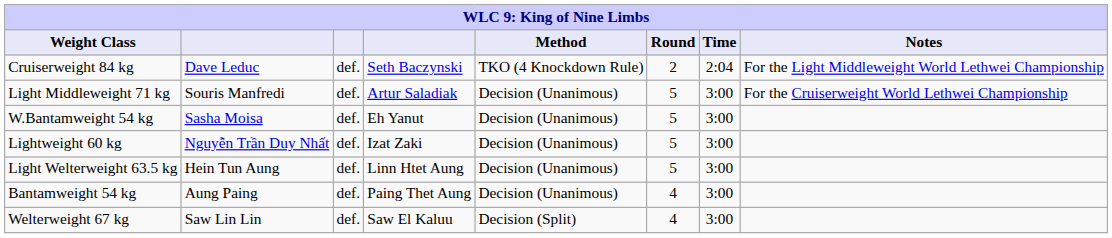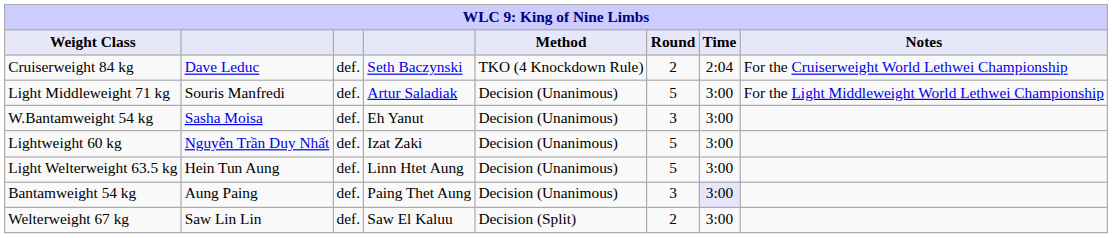 <table class="wikitable" style="font-size: 80%;">
 <tr>
 <th colspan="8" style="background-color: #ccf; color: #000080; text-align: center;"><strong>WLC 9: King of Nine Limbs</strong></th>
 </tr>
 <tr>
 <th colspan="1" style="background-color: #E6E8FA; color: #000000; text-align: center;">Weight Class</th>
 <th colspan="1" style="background-color: #E6E8FA; color: #000000; text-align: center;"></th>
 <th colspan="1" style="background-color: #E6E8FA; color: #000000; text-align: center;"></th>
 <th colspan="1" style="background-color: #E6E8FA; color: #000000; text-align: center;"></th>
 <th colspan="1" style="background-color: #E6E8FA; color: #000000; text-align: center;">Method</th>
 <th colspan="1" style="background-color: #E6E8FA; color: #000000; text-align: center;">Round</th>
 <th colspan="1" style="background-color: #E6E8FA; color: #000000; text-align: center;">Time</th>
 <th colspan="1" style="background-color: #E6E8FA; color: #000000; text-align: center;">Notes</th>
 </tr>
 <tr>
 <td>Cruiserweight 84 kg</td>
 <td> <a href='#'>Dave Leduc</a></td>
 <td align=center>def.</td>
 <td> <a href='#'>Seth Baczynski</a></td>
 <td>TKO (4 Knockdown Rule)</td>
 <td align=center>2</td>
 <td align=center>2:04</td>
-<td>For the <a href='#'>Light Middleweight World Lethwei Championship</a></td>
+<td>For the <a href='#'>Cruiserweight World Lethwei Championship</a></td>
 </tr>
 <tr>
 <td>Light Middleweight 71 kg</td>
 <td> Souris Manfredi</td>
 <td align=center>def.</td>
 <td> <a href='#'>Artur Saladiak</a></td>
 <td>Decision (Unanimous)</td>
 <td align=center>5</td>
 <td align=center>3:00</td>
-<td>For the <a href='#'>Cruiserweight World Lethwei Championship</a></td>
+<td>For the <a href='#'>Light Middleweight World Lethwei Championship</a></td>
 </tr>
 <tr>
 <td>W.Bantamweight 54 kg</td>
 <td> <a href='#'>Sasha Moisa</a></td>
 <td align=center>def.</td>
 <td> Eh Yanut</td>
 <td>Decision (Unanimous)</td>
-<td align=center>5</td>
+<td align=center>3</td>
 <td align=center>3:00</td>
 <td></td>
 </tr>
 <tr>
 <td>Lightweight 60 kg</td>
 <td> <a href='#'>Nguyễn Trần Duy Nhất</a></td>
 <td align=center>def.</td>
 <td> Izat Zaki</td>
 <td>Decision (Unanimous)</td>
 <td align=center>5</td>
 <td align=center>3:00</td>
 <td></td>
 </tr>
 <tr>
 <td>Light Welterweight 63.5 kg</td>
 <td> Hein Tun Aung</td>
 <td align=center>def.</td>
 <td> Linn Htet Aung</td>
 <td>Decision (Unanimous)</td>
 <td align=center>5</td>
 <td align=center>3:00</td>
 <td></td>
 </tr>
 <tr>
 <td>Bantamweight 54 kg</td>
 <td> Aung Paing</td>
 <td align=center>def.</td>
 <td> Paing Thet Aung</td>
 <td>Decision (Unanimous)</td>
-<td align=center>4</td>
-<td align=center>3:00</td>
+<td align=center>3</td>
+<td align=center style="background: lavender;">3:00</td>
 <td></td>
 </tr>
 <tr>
 <td>Welterweight 67 kg</td>
 <td> Saw Lin Lin</td>
 <td align=center>def.</td>
 <td> Saw El Kaluu</td>
 <td>Decision (Split)</td>
-<td align=center>4</td>
+<td align=center>2</td>
 <td align=center>3:00</td>
 <td></td>
 </tr>
 </table>
